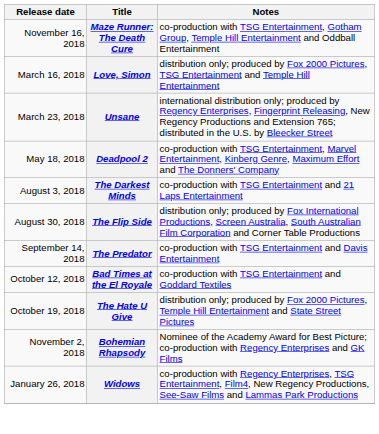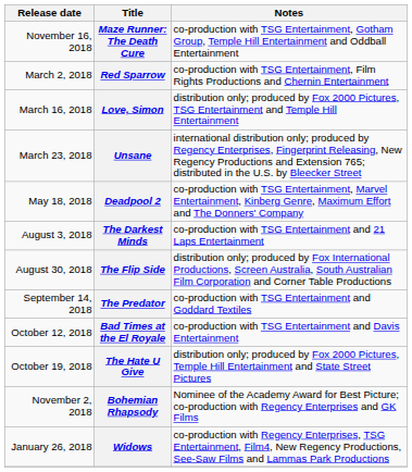 <table class="wikitable plainrowheaders sortable" style="width:99%;">
 <tr>
 <th scope="col" style="width:130px;">Release date</th>
 <th scope="col">Title</th>
 <th scope="col" class="unsortable">Notes</th>
 </tr>
 <tr>
 <td style="text-align:right;">November 16, 2018</td>
 <th scope="row"><em><a href='#'>Maze Runner: The Death Cure</a></em></th>
 <td>co-production with <a href='#'>TSG Entertainment</a>, <a href='#'>Gotham Group</a>, <a href='#'>Temple Hill Entertainment</a> and Oddball Entertainment</td>
+</tr>
+<tr>
+<td style="text-align:right;">March 2, 2018</td>
+<th scope="row"><em><a href='#'>Red Sparrow</a></em></th>
+<td>co-production with <a href='#'>TSG Entertainment</a>, Film Rights Productions and <a href='#'>Chernin Entertainment</a></td>
 </tr>
 <tr>
 <td style="text-align:right;">March 16, 2018</td>
 <th scope="row"><em><a href='#'>Love, Simon</a></em></th>
 <td>distribution only; produced by <a href='#'>Fox 2000 Pictures</a>, <a href='#'>TSG Entertainment</a> and <a href='#'>Temple Hill Entertainment</a></td>
 </tr>
 <tr>
 <td style="text-align:right;">March 23, 2018</td>
 <th scope="row"><em><a href='#'>Unsane</a></em></th>
 <td>international distribution only; produced by <a href='#'>Regency Enterprises</a>, <a href='#'>Fingerprint Releasing</a>, New Regency Productions and Extension 765; distributed in the U.S. by <a href='#'>Bleecker Street</a></td>
 </tr>
 <tr>
 <td style="text-align:right;">May 18, 2018</td>
 <th scope="row"><em><a href='#'>Deadpool 2</a></em></th>
 <td>co-production with <a href='#'>TSG Entertainment</a>, <a href='#'>Marvel Entertainment</a>, <a href='#'>Kinberg Genre</a>, <a href='#'>Maximum Effort</a> and <a href='#'>The Donners' Company</a></td>
 </tr>
 <tr>
 <td style="text-align:right;">August 3, 2018</td>
 <th scope="row"><em><a href='#'>The Darkest Minds</a></em></th>
 <td>co-production with <a href='#'>TSG Entertainment</a> and <a href='#'>21 Laps Entertainment</a></td>
 </tr>
 <tr>
 <td style="text-align:right;">August 30, 2018</td>
 <th scope="row"><em><a href='#'>The Flip Side</a></em></th>
 <td>distribution only; produced by <a href='#'>Fox International Productions</a>, <a href='#'>Screen Australia</a>, <a href='#'>South Australian Film Corporation</a> and Corner Table Productions</td>
 </tr>
 <tr>
 <td style="text-align:right;">September 14, 2018</td>
 <th scope="row"><em><a href='#'>The Predator</a></em></th>
-<td>co-production with <a href='#'>TSG Entertainment</a> and <a href='#'>Davis Entertainment</a></td>
+<td>co-production with <a href='#'>TSG Entertainment</a> and <a href='#'>Goddard Textiles</a></td>
 </tr>
 <tr>
 <td style="text-align:right;">October 12, 2018</td>
 <th scope="row"><em><a href='#'>Bad Times at the El Royale</a></em></th>
-<td>co-production with <a href='#'>TSG Entertainment</a> and <a href='#'>Goddard Textiles</a></td>
+<td>co-production with <a href='#'>TSG Entertainment</a> and <a href='#'>Davis Entertainment</a></td>
 </tr>
 <tr>
 <td style="text-align:right;">October 19, 2018</td>
 <th scope="row"><em><a href='#'>The Hate U Give</a></em></th>
 <td>distribution only; produced by <a href='#'>Fox 2000 Pictures</a>, <a href='#'>Temple Hill Entertainment</a> and <a href='#'>State Street Pictures</a></td>
 </tr>
 <tr>
 <td style="text-align:right;">November 2, 2018</td>
 <th scope="row"><em><a href='#'>Bohemian Rhapsody</a></em></th>
 <td>Nominee of the Academy Award for Best Picture; co-production with <a href='#'>Regency Enterprises</a> and <a href='#'>GK Films</a></td>
 </tr>
 <tr>
 <td style="text-align:right;">January 26, 2018</td>
 <th scope="row"><em><a href='#'>Widows</a></em></th>
 <td>co-production with <a href='#'>Regency Enterprises</a>, <a href='#'>TSG Entertainment</a>, <a href='#'>Film4</a>, New Regency Productions, <a href='#'>See-Saw Films</a> and <a href='#'>Lammas Park Productions</a></td>
 </tr>
 <tr>
 </tr>
 </table>
